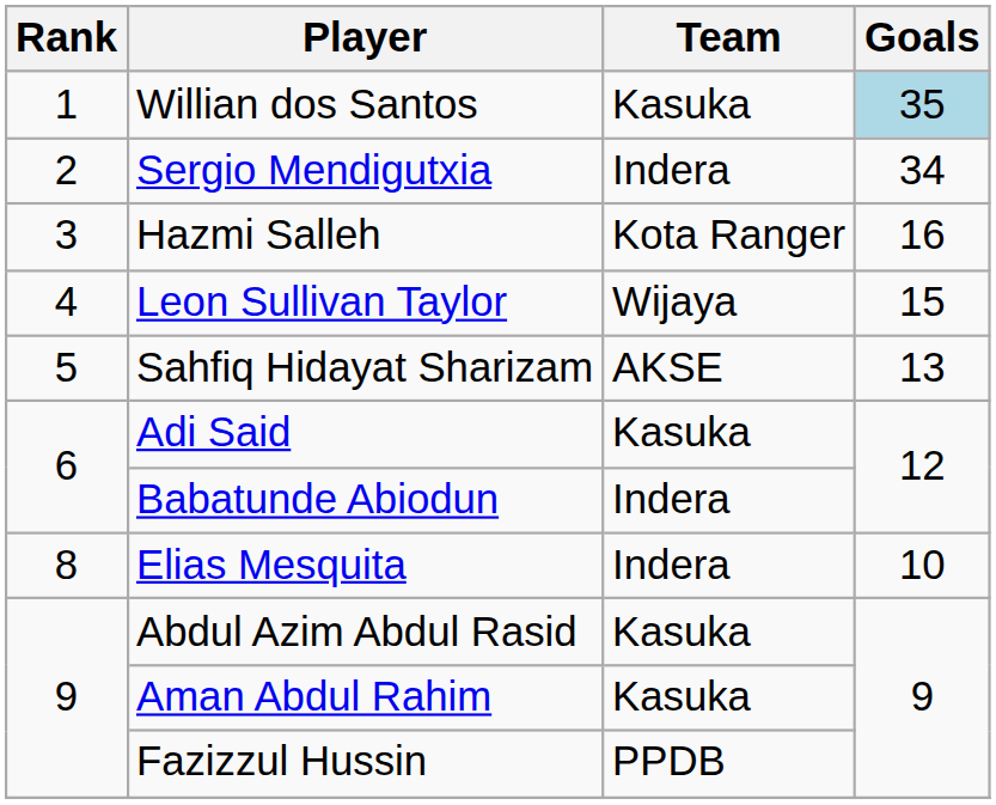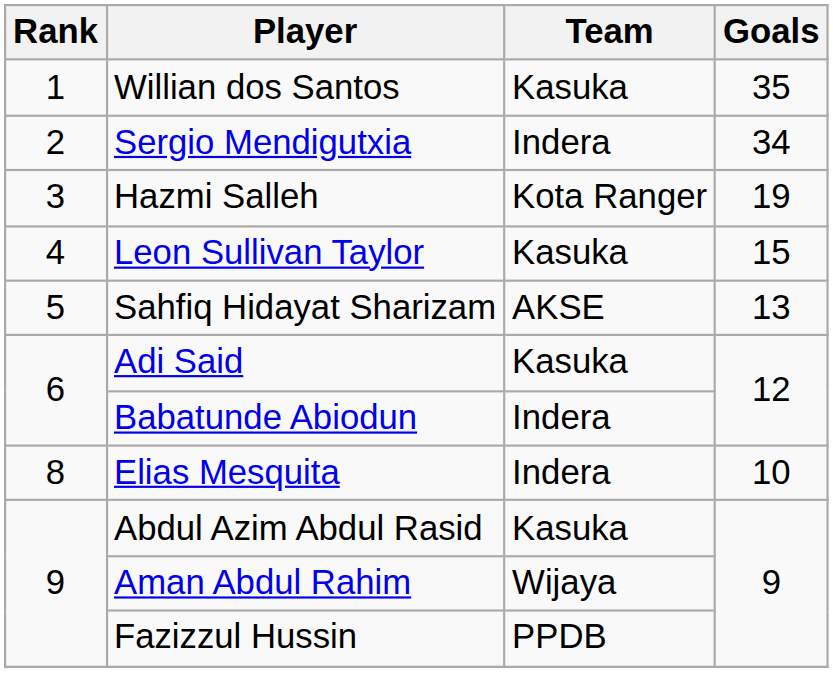 <table class="wikitable">
 <tr>
 <th>Rank</th>
 <th>Player</th>
 <th>Team</th>
 <th>Goals</th>
 </tr>
 <tr>
 <td style="text-align:center">1</td>
 <td> Willian dos Santos</td>
 <td>Kasuka</td>
-<td style="background: lightblue; text-align:center">35</td>
+<td style="text-align:center">35</td>
 </tr>
 <tr>
 <td style="text-align:center">2</td>
 <td> <a href='#'>Sergio Mendigutxia</a></td>
 <td>Indera</td>
 <td style="text-align:center">34</td>
 </tr>
 <tr>
 <td style="text-align:center">3</td>
 <td> Hazmi Salleh</td>
 <td>Kota Ranger</td>
-<td style="text-align:center">16</td>
+<td style="text-align:center">19</td>
 </tr>
 <tr>
 <td style="text-align:center">4</td>
 <td> <a href='#'>Leon Sullivan Taylor</a></td>
-<td>Wijaya</td>
+<td>Kasuka</td>
 <td style="text-align:center">15</td>
 </tr>
 <tr>
 <td style="text-align:center">5</td>
 <td> Sahfiq Hidayat Sharizam</td>
 <td>AKSE</td>
 <td style="text-align:center">13</td>
 </tr>
 <tr>
 <td rowspan="2" style="text-align:center">6</td>
 <td> <a href='#'>Adi Said</a></td>
 <td>Kasuka</td>
 <td rowspan="2" style="text-align:center">12</td>
 </tr>
 <tr>
 <td> <a href='#'>Babatunde Abiodun</a></td>
 <td>Indera</td>
 </tr>
 <tr>
 <td style="text-align:center">8</td>
 <td> <a href='#'>Elias Mesquita</a></td>
 <td>Indera</td>
 <td style="text-align:center">10</td>
 </tr>
 <tr>
 <td rowspan="3" style="text-align:center">9</td>
 <td> Abdul Azim Abdul Rasid</td>
 <td>Kasuka</td>
 <td rowspan="3" style="text-align:center">9</td>
 </tr>
 <tr>
 <td> <a href='#'>Aman Abdul Rahim</a></td>
-<td>Kasuka</td>
+<td>Wijaya</td>
 </tr>
 <tr>
 <td> Fazizzul Hussin</td>
 <td>PPDB</td>
 </tr>
 <tr>
 </tr>
 </table>
